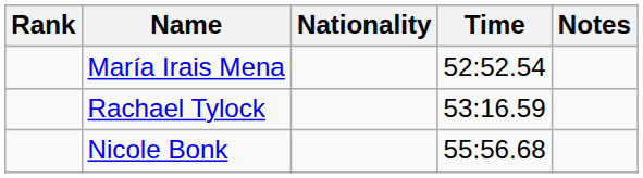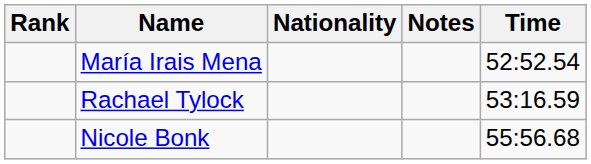 <table class="wikitable sortable" style="text-align:center">
 <tr>
 <th>Rank</th>
 <th>Name</th>
 <th>Nationality</th>
+<th>Notes</th>
 <th>Time</th>
-<th>Notes</th>
 </tr>
 <tr>
 <td></td>
 <td align=left><a href='#'>María Irais Mena</a></td>
 <td align=left></td>
+<td></td>
 <td>52:52.54</td>
-<td></td>
 </tr>
 <tr>
 <td></td>
 <td align=left><a href='#'>Rachael Tylock</a></td>
 <td align=left></td>
+<td></td>
 <td>53:16.59</td>
-<td></td>
 </tr>
 <tr>
 <td></td>
 <td align=left><a href='#'>Nicole Bonk</a></td>
 <td align=left></td>
+<td></td>
 <td>55:56.68</td>
-<td></td>
 </tr>
 </table>
